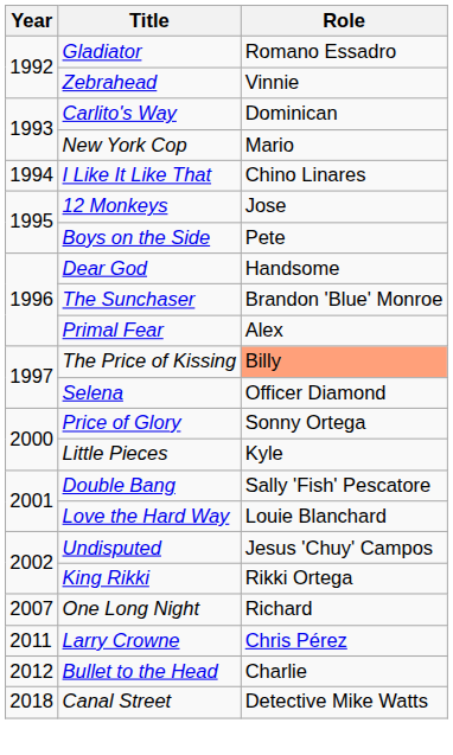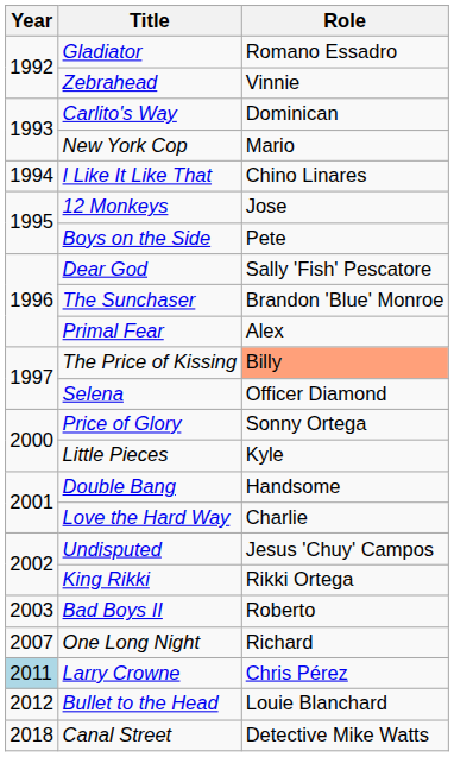 <table class="wikitable">
 <tr>
 <th>Year</th>
 <th>Title</th>
 <th>Role</th>
 </tr>
 <tr>
 <td rowspan="2">1992</td>
 <td><em><a href='#'>Gladiator</a></em></td>
 <td>Romano Essadro</td>
 </tr>
 <tr>
 <td><em><a href='#'>Zebrahead</a></em></td>
 <td>Vinnie</td>
 </tr>
 <tr>
 <td rowspan="2">1993</td>
 <td><em><a href='#'>Carlito's Way</a></em></td>
 <td>Dominican</td>
 </tr>
 <tr>
 <td><em>New York Cop</em></td>
 <td>Mario</td>
 </tr>
 <tr>
 <td>1994</td>
 <td><em><a href='#'>I Like It Like That</a></em></td>
 <td>Chino Linares</td>
 </tr>
 <tr>
 <td rowspan="2">1995</td>
 <td><em><a href='#'>12 Monkeys</a></em></td>
 <td>Jose</td>
 </tr>
 <tr>
 <td><em><a href='#'>Boys on the Side</a></em></td>
 <td>Pete</td>
 </tr>
 <tr>
 <td rowspan="3">1996</td>
 <td><em><a href='#'>Dear God</a></em></td>
-<td>Handsome</td>
+<td>Sally 'Fish' Pescatore</td>
 </tr>
 <tr>
 <td><em><a href='#'>The Sunchaser</a></em></td>
 <td>Brandon 'Blue' Monroe</td>
 </tr>
 <tr>
 <td><em><a href='#'>Primal Fear</a></em></td>
 <td>Alex</td>
 </tr>
 <tr>
 <td rowspan="2">1997</td>
 <td><em>The Price of Kissing</em></td>
 <td style="background: lightsalmon;">Billy</td>
 </tr>
 <tr>
 <td><em><a href='#'>Selena</a></em></td>
 <td>Officer Diamond</td>
 </tr>
 <tr>
 <td rowspan="2">2000</td>
 <td><em><a href='#'>Price of Glory</a></em></td>
 <td>Sonny Ortega</td>
 </tr>
 <tr>
 <td><em>Little Pieces</em></td>
 <td>Kyle</td>
 </tr>
 <tr>
 <td rowspan="2">2001</td>
 <td><em><a href='#'>Double Bang</a></em></td>
-<td>Sally 'Fish' Pescatore</td>
+<td>Handsome</td>
 </tr>
 <tr>
 <td><em><a href='#'>Love the Hard Way</a></em></td>
-<td>Louie Blanchard</td>
+<td>Charlie</td>
 </tr>
 <tr>
 <td rowspan="2">2002</td>
 <td><em><a href='#'>Undisputed</a></em></td>
 <td>Jesus 'Chuy' Campos</td>
 </tr>
 <tr>
 <td><em><a href='#'>King Rikki</a></em></td>
 <td>Rikki Ortega</td>
 </tr>
 <tr>
+<td>2003</td>
+<td><em><a href='#'>Bad Boys II</a></em></td>
+<td>Roberto</td>
+</tr>
+<tr>
 <td>2007</td>
 <td><em>One Long Night</em></td>
 <td>Richard</td>
 </tr>
 <tr>
-<td>2011</td>
+<td style="background: lightblue;">2011</td>
 <td><em><a href='#'>Larry Crowne</a></em></td>
 <td><a href='#'>Chris Pérez</a></td>
 </tr>
 <tr>
 <td>2012</td>
 <td><em><a href='#'>Bullet to the Head</a></em></td>
-<td>Charlie</td>
+<td>Louie Blanchard</td>
 </tr>
 <tr>
 <td>2018</td>
 <td><em>Canal Street</em></td>
 <td>Detective Mike Watts</td>
 </tr>
 </table>
